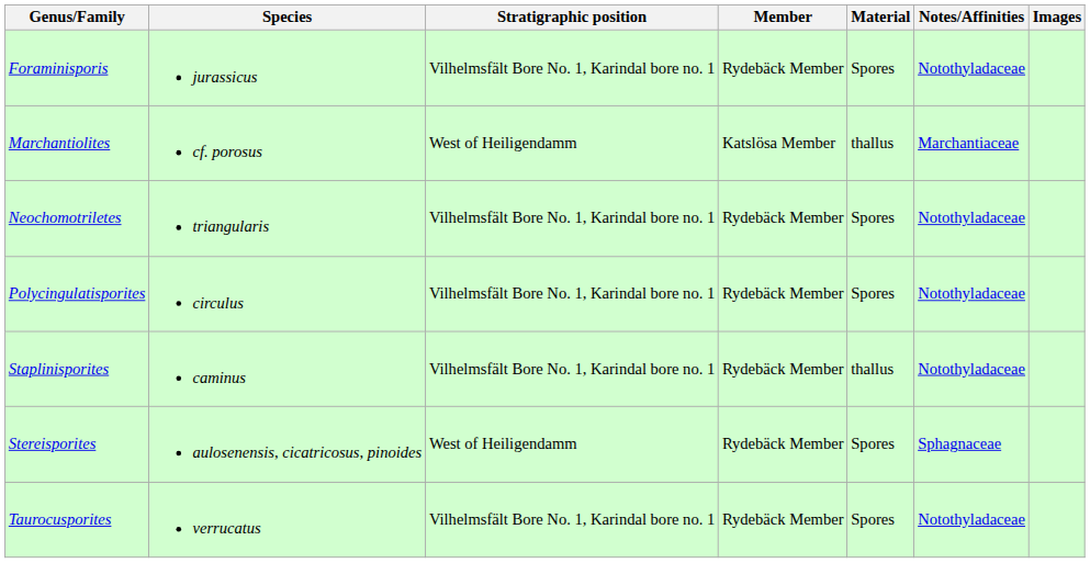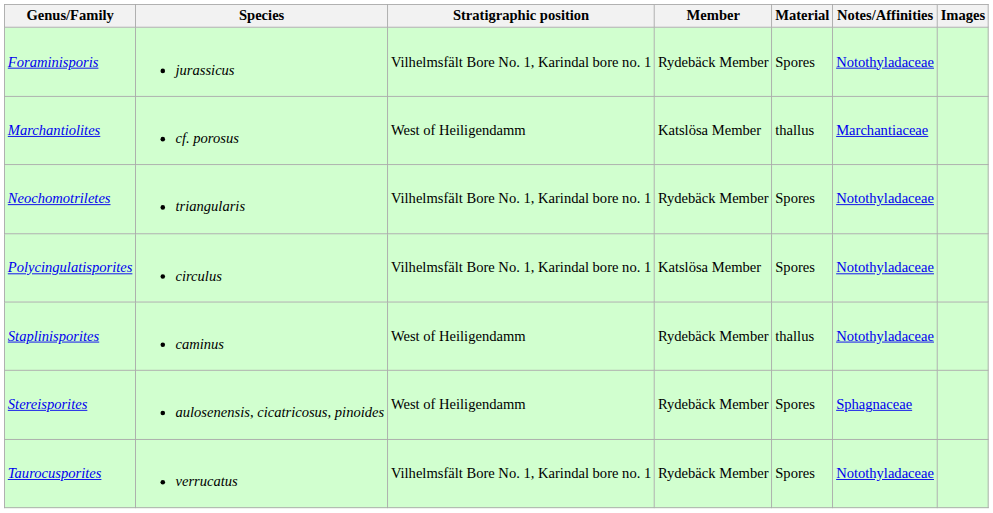 <table class="wikitable">
 <tr>
 <th>Genus/Family</th>
 <th>Species</th>
 <th>Stratigraphic position</th>
 <th>Member</th>
 <th>Material</th>
 <th>Notes/Affinities</th>
 <th>Images</th>
 </tr>
 <tr>
 <td style="background:#D1FFCF;"><em><a href='#'>Foraminisporis</a></em></td>
 <td style="background:#D1FFCF;"><br><ul><li><em>jurassicus</em></li></ul></td>
 <td style="background:#D1FFCF;">Vilhelmsfält Bore No. 1, Karindal bore no. 1</td>
 <td style="background:#D1FFCF;">Rydebäck Member</td>
 <td style="background:#D1FFCF;">Spores</td>
 <td style="background:#D1FFCF;"><a href='#'>Notothyladaceae</a></td>
 <td style="background:#D1FFCF;"></td>
 </tr>
 <tr>
 <td style="background:#D1FFCF;"><em><a href='#'>Marchantiolites</a></em></td>
 <td style="background:#D1FFCF;"><br><ul><li><em>cf. porosus</em></li></ul></td>
 <td style="background:#D1FFCF;">West of Heiligendamm</td>
 <td style="background:#D1FFCF;">Katslösa Member</td>
 <td style="background:#D1FFCF;">thallus</td>
 <td style="background:#D1FFCF;"><a href='#'>Marchantiaceae</a></td>
 <td style="background:#D1FFCF;"></td>
 </tr>
 <tr>
 <td style="background:#D1FFCF;"><em><a href='#'>Neochomotriletes</a></em></td>
 <td style="background:#D1FFCF;"><br><ul><li><em>triangularis</em></li></ul></td>
 <td style="background:#D1FFCF;">Vilhelmsfält Bore No. 1, Karindal bore no. 1</td>
 <td style="background:#D1FFCF;">Rydebäck Member</td>
 <td style="background:#D1FFCF;">Spores</td>
 <td style="background:#D1FFCF;"><a href='#'>Notothyladaceae</a></td>
 <td style="background:#D1FFCF;"></td>
 </tr>
 <tr>
 <td style="background:#D1FFCF;"><em><a href='#'>Polycingulatisporites</a></em></td>
 <td style="background:#D1FFCF;"><br><ul><li><em>circulus</em></li></ul></td>
 <td style="background:#D1FFCF;">Vilhelmsfält Bore No. 1, Karindal bore no. 1</td>
-<td style="background:#D1FFCF;">Rydebäck Member</td>
+<td style="background:#D1FFCF;">Katslösa Member</td>
 <td style="background:#D1FFCF;">Spores</td>
 <td style="background:#D1FFCF;"><a href='#'>Notothyladaceae</a></td>
 <td style="background:#D1FFCF;"></td>
 </tr>
 <tr>
 <td style="background:#D1FFCF;"><em><a href='#'>Staplinisporites</a></em></td>
 <td style="background:#D1FFCF;"><br><ul><li><em>caminus</em></li></ul></td>
-<td style="background:#D1FFCF;">Vilhelmsfält Bore No. 1, Karindal bore no. 1</td>
+<td style="background:#D1FFCF;">West of Heiligendamm</td>
 <td style="background:#D1FFCF;">Rydebäck Member</td>
 <td style="background:#D1FFCF;">thallus</td>
 <td style="background:#D1FFCF;"><a href='#'>Notothyladaceae</a></td>
 <td style="background:#D1FFCF;"></td>
 </tr>
 <tr>
 <td style="background:#D1FFCF;"><em><a href='#'>Stereisporites</a></em></td>
 <td style="background:#D1FFCF;"><br><ul><li><em>aulosenensis</em>, <em>cicatricosus</em>, <em>pinoides</em></li></ul></td>
 <td style="background:#D1FFCF;">West of Heiligendamm</td>
 <td style="background:#D1FFCF;">Rydebäck Member</td>
 <td style="background:#D1FFCF;">Spores</td>
 <td style="background:#D1FFCF;"><a href='#'>Sphagnaceae</a></td>
 <td style="background:#D1FFCF;"></td>
 </tr>
 <tr>
 <td style="background:#D1FFCF;"><em><a href='#'>Taurocusporites</a></em></td>
 <td style="background:#D1FFCF;"><br><ul><li><em>verrucatus</em></li></ul></td>
 <td style="background:#D1FFCF;">Vilhelmsfält Bore No. 1, Karindal bore no. 1</td>
 <td style="background:#D1FFCF;">Rydebäck Member</td>
 <td style="background:#D1FFCF;">Spores</td>
 <td style="background:#D1FFCF;"><a href='#'>Notothyladaceae</a></td>
 <td style="background:#D1FFCF;"></td>
 </tr>
 </table>
